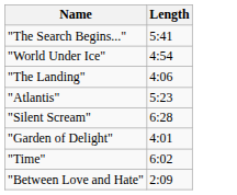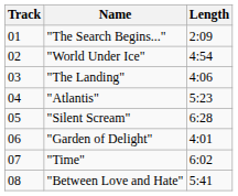 <table class="wikitable">
 <tr>
+<th>Track</th>
 <th>Name</th>
 <th>Length</th>
 </tr>
 <tr>
+<td>01</td>
 <td>"The Search Begins..."</td>
-<td>5:41</td>
+<td>2:09</td>
 </tr>
 <tr>
+<td>02</td>
 <td>"World Under Ice"</td>
 <td>4:54</td>
 </tr>
 <tr>
+<td>03</td>
 <td>"The Landing"</td>
 <td>4:06</td>
 </tr>
 <tr>
+<td>04</td>
 <td>"Atlantis"</td>
 <td>5:23</td>
 </tr>
 <tr>
+<td>05</td>
 <td>"Silent Scream"</td>
 <td>6:28</td>
 </tr>
 <tr>
+<td>06</td>
 <td>"Garden of Delight"</td>
 <td>4:01</td>
 </tr>
 <tr>
+<td>07</td>
 <td>"Time"</td>
 <td>6:02</td>
 </tr>
 <tr>
+<td>08</td>
 <td>"Between Love and Hate"</td>
-<td>2:09</td>
+<td>5:41</td>
 </tr>
 </table>
